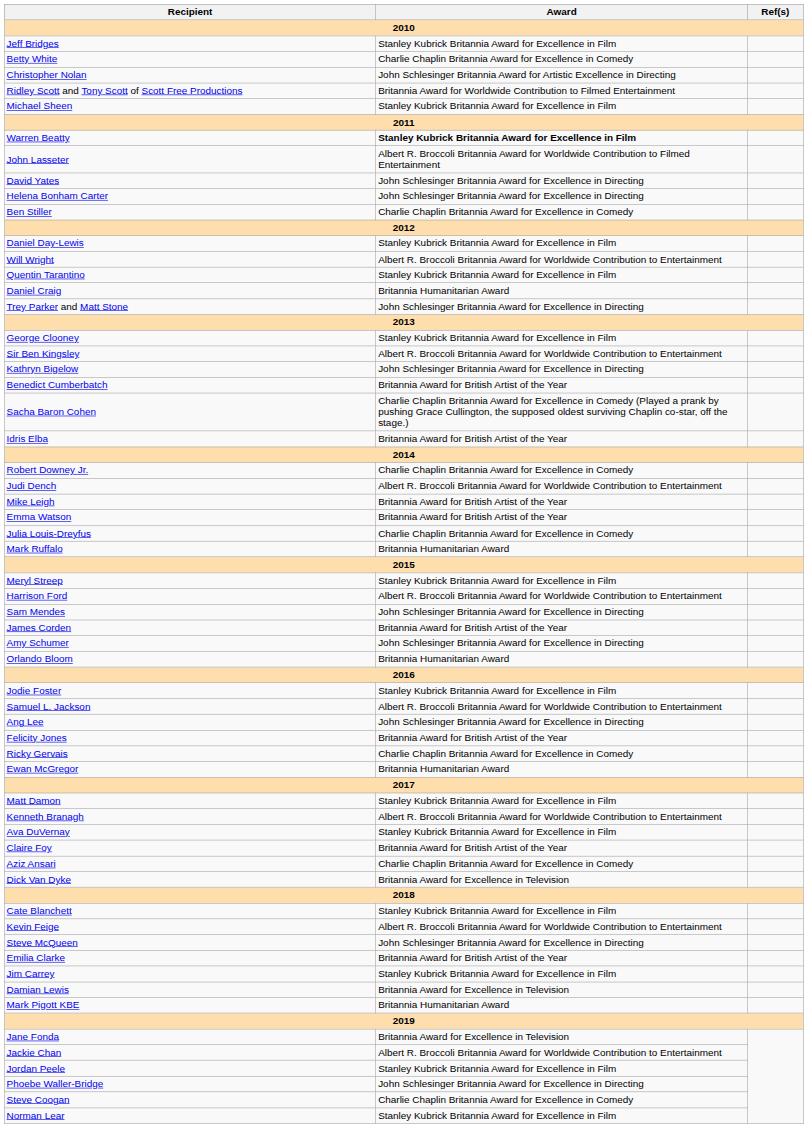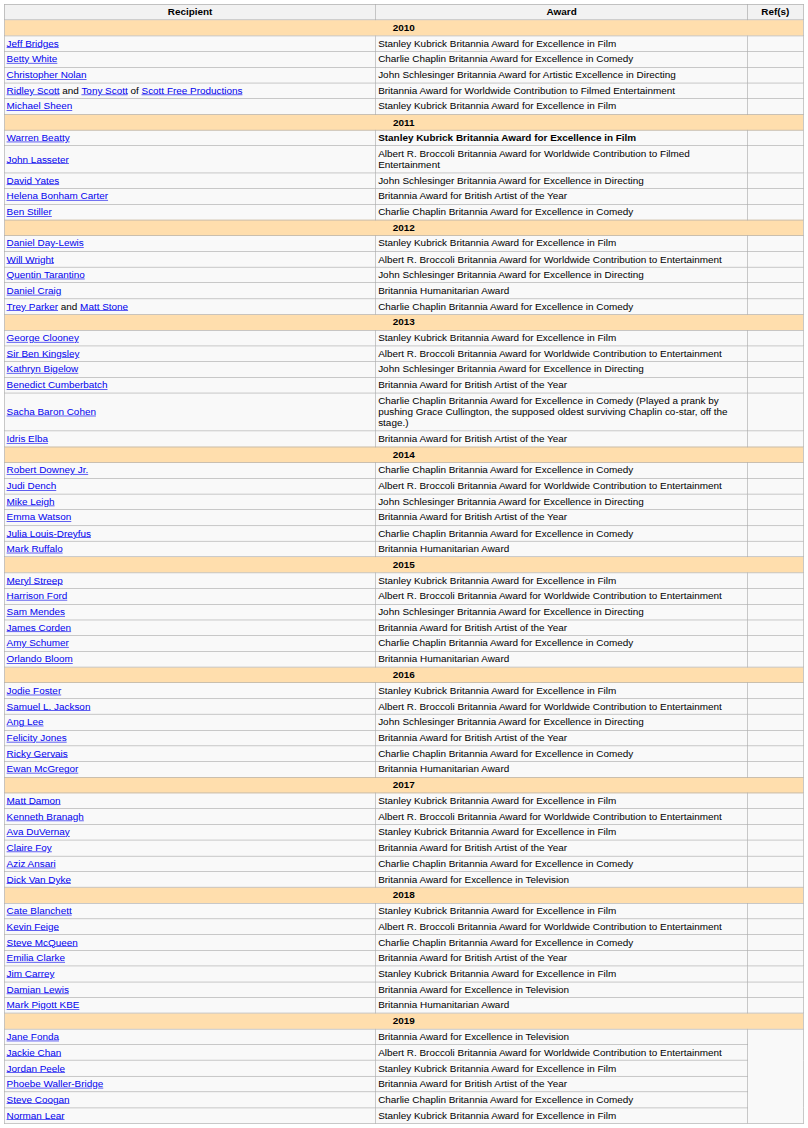 <table class="sortable wikitable" width="65%" align="centre">
 <tr bgcolor="#bebebe">
 <th width="19%">Recipient</th>
 <th width="19%">Award</th>
 <th width="2%">Ref(s)</th>
 </tr>
 <tr>
 <td colspan="4" style="background:#ffdead;" align="center"><strong>2010</strong></td>
 </tr>
 <tr>
 <td><a href='#'>Jeff Bridges</a></td>
 <td>Stanley Kubrick Britannia Award for Excellence in Film</td>
 <td align="center"></td>
 </tr>
 <tr>
 <td><a href='#'>Betty White</a></td>
 <td>Charlie Chaplin Britannia Award for Excellence in Comedy</td>
 <td align="center"></td>
 </tr>
 <tr>
 <td><a href='#'>Christopher Nolan</a></td>
 <td>John Schlesinger Britannia Award for Artistic Excellence in Directing</td>
 <td align="center"></td>
 </tr>
 <tr>
 <td><a href='#'>Ridley Scott</a> and <a href='#'>Tony Scott</a> of <a href='#'>Scott Free Productions</a></td>
 <td>Britannia Award for Worldwide Contribution to Filmed Entertainment</td>
 <td align="center"></td>
 </tr>
 <tr>
 <td><a href='#'>Michael Sheen</a></td>
 <td>Stanley Kubrick Britannia Award for Excellence in Film</td>
 <td align="center"></td>
 </tr>
 <tr>
 <td colspan="4" style="background:#ffdead;" align="center"><strong>2011</strong></td>
 </tr>
 <tr>
 <td><a href='#'>Warren Beatty</a></td>
 <td><strong>Stanley Kubrick Britannia Award for Excellence in Film</strong></td>
 <td align="center"></td>
 </tr>
 <tr>
 <td><a href='#'>John Lasseter</a></td>
 <td>Albert R. Broccoli Britannia Award for Worldwide Contribution to Filmed Entertainment</td>
 <td align="center"></td>
 </tr>
 <tr>
 <td><a href='#'>David Yates</a></td>
 <td>John Schlesinger Britannia Award for Excellence in Directing</td>
 <td align="center"></td>
 </tr>
 <tr>
 <td><a href='#'>Helena Bonham Carter</a></td>
-<td>John Schlesinger Britannia Award for Excellence in Directing</td>
+<td>Britannia Award for British Artist of the Year</td>
 <td align="center"></td>
 </tr>
 <tr>
 <td><a href='#'>Ben Stiller</a></td>
 <td>Charlie Chaplin Britannia Award for Excellence in Comedy</td>
 <td align="center"></td>
 </tr>
 <tr>
 <td colspan="4" style="background:#ffdead;" align="center"><strong>2012</strong></td>
 </tr>
 <tr>
 <td><a href='#'>Daniel Day-Lewis</a></td>
 <td>Stanley Kubrick Britannia Award for Excellence in Film</td>
 <td align="center"></td>
 </tr>
 <tr>
 <td><a href='#'>Will Wright</a></td>
 <td>Albert R. Broccoli Britannia Award for Worldwide Contribution to Entertainment</td>
 <td align="center"></td>
 </tr>
 <tr>
 <td><a href='#'>Quentin Tarantino</a></td>
-<td>Stanley Kubrick Britannia Award for Excellence in Film</td>
+<td>John Schlesinger Britannia Award for Excellence in Directing</td>
 <td align="center"></td>
 </tr>
 <tr>
 <td><a href='#'>Daniel Craig</a></td>
 <td>Britannia Humanitarian Award</td>
 <td align="center"></td>
 </tr>
 <tr>
 <td><a href='#'>Trey Parker</a> and <a href='#'>Matt Stone</a></td>
-<td>John Schlesinger Britannia Award for Excellence in Directing</td>
+<td>Charlie Chaplin Britannia Award for Excellence in Comedy</td>
 <td align="center"></td>
 </tr>
 <tr>
 <td colspan="5" style="background:#ffdead;" align="center"><strong>2013</strong></td>
 </tr>
 <tr>
 <td><a href='#'>George Clooney</a></td>
 <td>Stanley Kubrick Britannia Award for Excellence in Film</td>
 <td align="center"></td>
 </tr>
 <tr>
 <td><a href='#'>Sir Ben Kingsley</a></td>
 <td>Albert R. Broccoli Britannia Award for Worldwide Contribution to Entertainment</td>
 <td align="center"></td>
 </tr>
 <tr>
 <td><a href='#'>Kathryn Bigelow</a></td>
 <td>John Schlesinger Britannia Award for Excellence in Directing</td>
 <td align="center"></td>
 </tr>
 <tr>
 <td><a href='#'>Benedict Cumberbatch</a></td>
 <td>Britannia Award for British Artist of the Year</td>
 <td align="center"></td>
 </tr>
 <tr>
 <td><a href='#'>Sacha Baron Cohen</a></td>
 <td>Charlie Chaplin Britannia Award for Excellence in Comedy (Played a prank by pushing Grace Cullington, the supposed oldest surviving Chaplin co-star, off the stage.)</td>
 <td align="center"></td>
 </tr>
 <tr>
 <td><a href='#'>Idris Elba</a></td>
 <td>Britannia Award for British Artist of the Year</td>
 <td align="center"></td>
 </tr>
 <tr>
 <td colspan="5" style="background:#ffdead;" align="center"><strong>2014</strong></td>
 </tr>
 <tr>
 <td><a href='#'>Robert Downey Jr.</a></td>
 <td>Charlie Chaplin Britannia Award for Excellence in Comedy</td>
 <td align="center"></td>
 </tr>
 <tr>
 <td><a href='#'>Judi Dench</a></td>
 <td>Albert R. Broccoli Britannia Award for Worldwide Contribution to Entertainment</td>
 <td align="center"></td>
 </tr>
 <tr>
 <td><a href='#'>Mike Leigh</a></td>
-<td>Britannia Award for British Artist of the Year</td>
+<td>John Schlesinger Britannia Award for Excellence in Directing</td>
 <td align="center"></td>
 </tr>
 <tr>
 <td><a href='#'>Emma Watson</a></td>
 <td>Britannia Award for British Artist of the Year</td>
 <td align="center"></td>
 </tr>
 <tr>
 <td><a href='#'>Julia Louis-Dreyfus</a></td>
 <td>Charlie Chaplin Britannia Award for Excellence in Comedy</td>
 <td align="center"></td>
 </tr>
 <tr>
 <td><a href='#'>Mark Ruffalo</a></td>
 <td>Britannia Humanitarian Award</td>
 <td align="center"></td>
 </tr>
 <tr>
 <td colspan="5" style="background:#ffdead;" align="center"><strong>2015</strong></td>
 </tr>
 <tr>
 <td><a href='#'>Meryl Streep</a></td>
 <td>Stanley Kubrick Britannia Award for Excellence in Film</td>
 <td align="center"></td>
 </tr>
 <tr>
 <td><a href='#'>Harrison Ford</a></td>
 <td>Albert R. Broccoli Britannia Award for Worldwide Contribution to Entertainment</td>
 <td align="center"></td>
 </tr>
 <tr>
 <td><a href='#'>Sam Mendes</a></td>
 <td>John Schlesinger Britannia Award for Excellence in Directing</td>
 <td align="center"></td>
 </tr>
 <tr>
 <td><a href='#'>James Corden</a></td>
 <td>Britannia Award for British Artist of the Year</td>
 <td align="center"></td>
 </tr>
 <tr>
 <td><a href='#'>Amy Schumer</a></td>
-<td>John Schlesinger Britannia Award for Excellence in Directing</td>
+<td>Charlie Chaplin Britannia Award for Excellence in Comedy</td>
 <td align="center"></td>
 </tr>
 <tr>
 <td><a href='#'>Orlando Bloom</a></td>
 <td>Britannia Humanitarian Award</td>
 <td align="center"></td>
 </tr>
 <tr>
 <td colspan="5" style="background:#ffdead;" align="center"><strong>2016</strong></td>
 </tr>
 <tr>
 <td><a href='#'>Jodie Foster</a></td>
 <td>Stanley Kubrick Britannia Award for Excellence in Film</td>
 <td align="center"></td>
 </tr>
 <tr>
 <td><a href='#'>Samuel L. Jackson</a></td>
 <td>Albert R. Broccoli Britannia Award for Worldwide Contribution to Entertainment</td>
 <td align="center"></td>
 </tr>
 <tr>
 <td><a href='#'>Ang Lee</a></td>
 <td>John Schlesinger Britannia Award for Excellence in Directing</td>
 <td align="center"></td>
 </tr>
 <tr>
 <td><a href='#'>Felicity Jones</a></td>
 <td>Britannia Award for British Artist of the Year</td>
 <td align="center"></td>
 </tr>
 <tr>
 <td><a href='#'>Ricky Gervais</a></td>
 <td>Charlie Chaplin Britannia Award for Excellence in Comedy</td>
 <td align="center"></td>
 </tr>
 <tr>
 <td><a href='#'>Ewan McGregor</a></td>
 <td>Britannia Humanitarian Award</td>
 <td align="center"></td>
 </tr>
 <tr>
 <td colspan="5" style="background:#ffdead;" align="center"><strong>2017</strong></td>
 </tr>
 <tr>
 <td><a href='#'>Matt Damon</a></td>
 <td>Stanley Kubrick Britannia Award for Excellence in Film</td>
 <td align="center"></td>
 </tr>
 <tr>
 <td><a href='#'>Kenneth Branagh</a></td>
 <td>Albert R. Broccoli Britannia Award for Worldwide Contribution to Entertainment</td>
 <td align="center"></td>
 </tr>
 <tr>
 <td><a href='#'>Ava DuVernay</a></td>
 <td>Stanley Kubrick Britannia Award for Excellence in Film</td>
 <td align="center"></td>
 </tr>
 <tr>
 <td><a href='#'>Claire Foy</a></td>
 <td>Britannia Award for British Artist of the Year</td>
 <td align="center"></td>
 </tr>
 <tr>
 <td><a href='#'>Aziz Ansari</a></td>
 <td>Charlie Chaplin Britannia Award for Excellence in Comedy</td>
 <td align="center"></td>
 </tr>
 <tr>
 <td><a href='#'>Dick Van Dyke</a></td>
 <td>Britannia Award for Excellence in Television</td>
 <td align="center"></td>
 </tr>
 <tr>
 <td colspan="5" style="background:#ffdead;" align="center"><strong>2018</strong></td>
 </tr>
 <tr>
 <td><a href='#'>Cate Blanchett</a></td>
 <td>Stanley Kubrick Britannia Award for Excellence in Film</td>
 <td align="center"></td>
 </tr>
 <tr>
 <td><a href='#'>Kevin Feige</a></td>
 <td>Albert R. Broccoli Britannia Award for Worldwide Contribution to Entertainment</td>
 <td align="center"></td>
 </tr>
 <tr>
 <td><a href='#'>Steve McQueen</a></td>
-<td>John Schlesinger Britannia Award for Excellence in Directing</td>
+<td>Charlie Chaplin Britannia Award for Excellence in Comedy</td>
 <td align="center"></td>
 </tr>
 <tr>
 <td><a href='#'>Emilia Clarke</a></td>
 <td>Britannia Award for British Artist of the Year</td>
 <td align="center"></td>
 </tr>
 <tr>
 <td><a href='#'>Jim Carrey</a></td>
 <td>Stanley Kubrick Britannia Award for Excellence in Film</td>
 <td align="center"></td>
 </tr>
 <tr>
 <td><a href='#'>Damian Lewis</a></td>
 <td>Britannia Award for Excellence in Television</td>
 <td align="center"></td>
 </tr>
 <tr>
 <td><a href='#'>Mark Pigott KBE</a></td>
 <td>Britannia Humanitarian Award</td>
 <td></td>
 </tr>
 <tr>
 <td colspan="5" style="background:#ffdead;" align="center"><strong>2019</strong></td>
 </tr>
 <tr>
 <td><a href='#'>Jane Fonda</a></td>
 <td>Britannia Award for Excellence in Television</td>
 <td rowspan="6" align="center"></td>
 </tr>
 <tr>
 <td><a href='#'>Jackie Chan</a></td>
 <td>Albert R. Broccoli Britannia Award for Worldwide Contribution to Entertainment</td>
 </tr>
 <tr>
 <td><a href='#'>Jordan Peele</a></td>
 <td>Stanley Kubrick Britannia Award for Excellence in Film</td>
 </tr>
 <tr>
 <td><a href='#'>Phoebe Waller-Bridge</a></td>
-<td>John Schlesinger Britannia Award for Excellence in Directing</td>
+<td>Britannia Award for British Artist of the Year</td>
 </tr>
 <tr>
 <td><a href='#'>Steve Coogan</a></td>
 <td>Charlie Chaplin Britannia Award for Excellence in Comedy</td>
 </tr>
 <tr>
 <td><a href='#'>Norman Lear</a></td>
 <td>Stanley Kubrick Britannia Award for Excellence in Film</td>
 </tr>
 </table>
